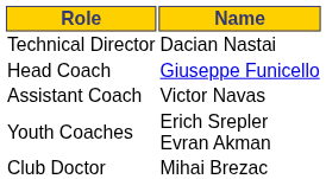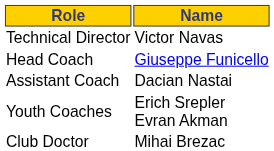 <table class="toccolours">
 <tr>
 <th style="background:#ffd000;color:#303878;border:1px solid #303878;">Role</th>
 <th style="background:#ffd000;color:#303878;border:1px solid #303878;">Name</th>
 </tr>
 <tr>
 <td>Technical Director</td>
-<td> Dacian Nastai</td>
+<td> Victor Navas</td>
 </tr>
 <tr>
 <td>Head Coach</td>
 <td> <a href='#'>Giuseppe Funicello</a></td>
 </tr>
 <tr>
 <td>Assistant Coach</td>
-<td> Victor Navas</td>
+<td> Dacian Nastai</td>
 </tr>
 <tr>
 <td>Youth Coaches</td>
 <td> Erich Srepler <br>  Evran Akman</td>
 </tr>
 <tr>
 <td>Club Doctor</td>
 <td> Mihai Brezac</td>
 </tr>
 </table>
